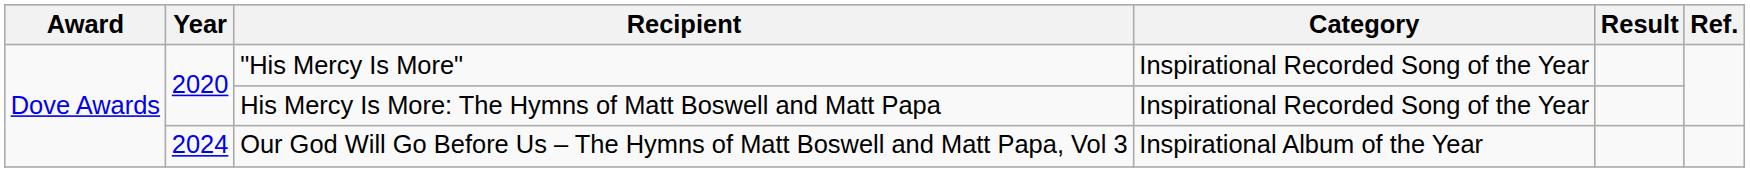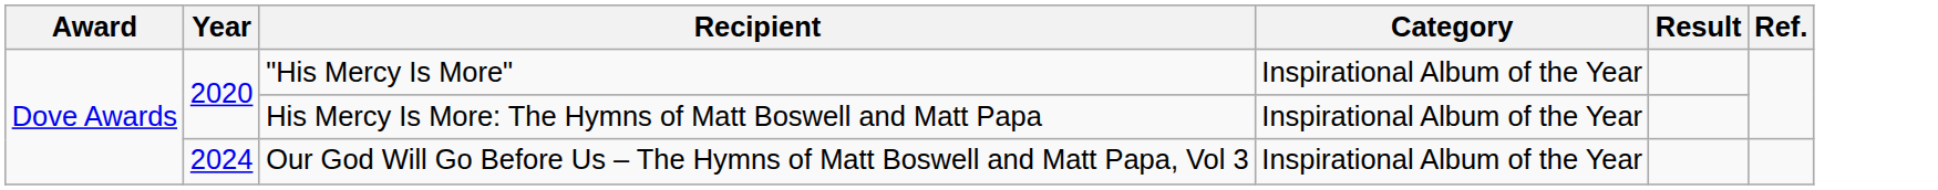 <table class="wikitable">
 <tr>
 <th>Award</th>
 <th>Year</th>
 <th>Recipient</th>
 <th>Category</th>
 <th>Result</th>
 <th>Ref.</th>
 </tr>
 <tr>
 <td rowspan="3"><a href='#'>Dove Awards</a></td>
 <td rowspan="2"><a href='#'>2020</a></td>
 <td>"His Mercy Is More"</td>
-<td>Inspirational Recorded Song of the Year</td>
+<td>Inspirational Album of the Year</td>
 <td></td>
 <td rowspan="2"></td>
 </tr>
 <tr>
 <td>His Mercy Is More: The Hymns of Matt Boswell and Matt Papa</td>
-<td>Inspirational Recorded Song of the Year</td>
+<td>Inspirational Album of the Year</td>
 <td></td>
 </tr>
 <tr>
 <td><a href='#'>2024</a></td>
 <td>Our God Will Go Before Us – The Hymns of Matt Boswell and Matt Papa, Vol 3</td>
 <td>Inspirational Album of the Year</td>
 <td></td>
 <td></td>
 </tr>
 </table>
